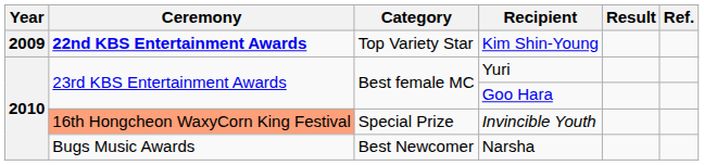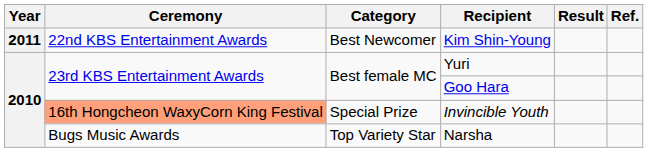 <table class="wikitable">
 <tr>
 <th>Year</th>
 <th>Ceremony</th>
 <th>Category</th>
 <th>Recipient</th>
 <th>Result</th>
 <th>Ref.</th>
 </tr>
 <tr>
-<th>2009</th>
-<td><strong><a href='#'>22nd KBS Entertainment Awards</a></strong></td>
-<td>Top Variety Star</td>
+<th>2011</th>
+<td><a href='#'>22nd KBS Entertainment Awards</a></td>
+<td>Best Newcomer</td>
 <td><a href='#'>Kim Shin-Young</a></td>
 <td></td>
 <td></td>
 </tr>
 <tr>
 <th rowspan="4">2010</th>
 <td rowspan="2"><a href='#'>23rd KBS Entertainment Awards</a></td>
 <td rowspan="2">Best female MC</td>
 <td>Yuri</td>
 <td></td>
 <td></td>
 </tr>
 <tr>
 <td><a href='#'>Goo Hara</a></td>
 <td></td>
 <td></td>
 </tr>
 <tr>
 <td style="background: lightsalmon;">16th Hongcheon WaxyCorn King Festival</td>
 <td>Special Prize</td>
 <td><em>Invincible Youth</em></td>
 <td></td>
 <td></td>
 </tr>
 <tr>
 <td>Bugs Music Awards</td>
-<td>Best Newcomer</td>
+<td>Top Variety Star</td>
 <td>Narsha</td>
 <td></td>
 <td></td>
 </tr>
 </table>
